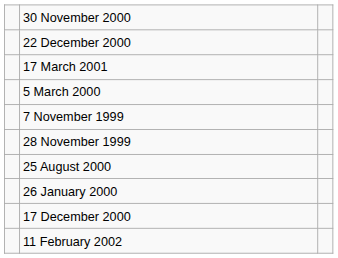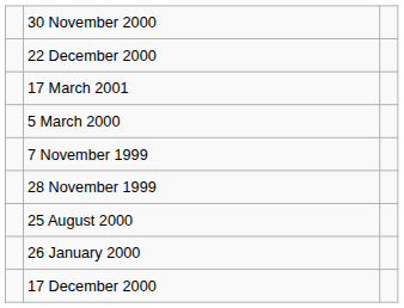 <table class="wikitable" style="font-size: 89%; float: left; width: 26em; margin-right: 1em; height: 280px">
 <tr>
 <td></td>
 <td>30 November 2000</td>
 <td></td>
 </tr>
 <tr>
 <td></td>
 <td>22 December 2000</td>
 <td></td>
 </tr>
 <tr>
 <td></td>
 <td>17 March 2001</td>
 <td></td>
 </tr>
 <tr>
 <td></td>
 <td>5 March 2000</td>
 <td></td>
 </tr>
 <tr>
 <td></td>
 <td>7 November 1999</td>
 <td></td>
 </tr>
 <tr>
 <td></td>
 <td>28 November 1999</td>
 <td></td>
 </tr>
 <tr>
 <td></td>
 <td>25 August 2000</td>
 <td></td>
 </tr>
 <tr>
 <td></td>
 <td>26 January 2000</td>
 <td></td>
 </tr>
 <tr>
 <td></td>
 <td>17 December 2000</td>
 <td></td>
 </tr>
-<tr>
-<td></td>
-<td>11 February 2002</td>
-<td></td>
-</tr>
 </table>
